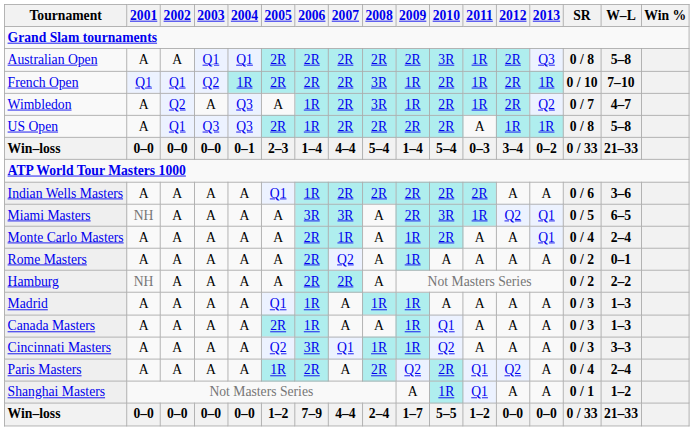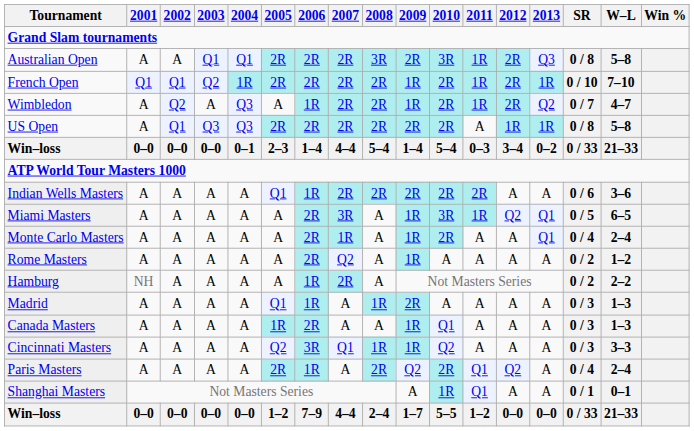 <table class=wikitable style=text-align:center;font-size:97%>
 <tr>
 <th>Tournament</th>
 <th><a href='#'>2001</a></th>
 <th><a href='#'>2002</a></th>
 <th><a href='#'>2003</a></th>
 <th><a href='#'>2004</a></th>
 <th><a href='#'>2005</a></th>
 <th><a href='#'>2006</a></th>
 <th><a href='#'>2007</a></th>
 <th><a href='#'>2008</a></th>
 <th><a href='#'>2009</a></th>
 <th><a href='#'>2010</a></th>
 <th><a href='#'>2011</a></th>
 <th><a href='#'>2012</a></th>
 <th><a href='#'>2013</a></th>
 <th>SR</th>
 <th>W–L</th>
 <th>Win %</th>
 </tr>
 <tr>
 <td colspan=20 align=left><a href='#'><strong>Grand Slam tournaments</strong></a></td>
 </tr>
 <tr>
 <td align=left><a href='#'>Australian Open</a></td>
 <td>A</td>
 <td>A</td>
 <td style=background:#ecf2ff><a href='#'>Q1</a></td>
 <td style=background:#ecf2ff><a href='#'>Q1</a></td>
 <td style=background:#afeeee><a href='#'>2R</a></td>
 <td style=background:#afeeee><a href='#'>2R</a></td>
 <td style=background:#afeeee><a href='#'>2R</a></td>
-<td style=background:#afeeee><a href='#'>2R</a></td>
+<td style=background:#afeeee><a href='#'>3R</a></td>
 <td style=background:#afeeee><a href='#'>2R</a></td>
 <td style=background:#afeeee><a href='#'>3R</a></td>
 <td style=background:#afeeee><a href='#'>1R</a></td>
 <td style=background:#afeeee><a href='#'>2R</a></td>
 <td style=background:#ecf2ff><a href='#'>Q3</a></td>
 <th>0 / 8</th>
 <th>5–8</th>
 <th></th>
 </tr>
 <tr>
 <td align=left><a href='#'>French Open</a></td>
 <td style=background:#ecf2ff><a href='#'>Q1</a></td>
 <td style=background:#ecf2ff><a href='#'>Q1</a></td>
 <td style=background:#ecf2ff><a href='#'>Q2</a></td>
 <td style=background:#afeeee><a href='#'>1R</a></td>
 <td style=background:#afeeee><a href='#'>2R</a></td>
 <td style=background:#afeeee><a href='#'>2R</a></td>
 <td style=background:#afeeee><a href='#'>2R</a></td>
-<td style=background:#afeeee><a href='#'>3R</a></td>
+<td style=background:#afeeee><a href='#'>2R</a></td>
 <td style=background:#afeeee><a href='#'>1R</a></td>
 <td style=background:#afeeee><a href='#'>2R</a></td>
 <td style=background:#afeeee><a href='#'>1R</a></td>
 <td style=background:#afeeee><a href='#'>2R</a></td>
 <td style=background:#afeeee><a href='#'>1R</a></td>
 <th>0 / 10</th>
 <th>7–10</th>
 <th></th>
 </tr>
 <tr>
 <td align=left><a href='#'>Wimbledon</a></td>
 <td>A</td>
 <td style=background:#ecf2ff><a href='#'>Q2</a></td>
 <td>A</td>
 <td style=background:#ecf2ff><a href='#'>Q3</a></td>
 <td>A</td>
 <td style=background:#afeeee><a href='#'>1R</a></td>
 <td style=background:#afeeee><a href='#'>2R</a></td>
-<td style=background:#afeeee><a href='#'>3R</a></td>
+<td style=background:#afeeee><a href='#'>2R</a></td>
 <td style=background:#afeeee><a href='#'>1R</a></td>
 <td style=background:#afeeee><a href='#'>2R</a></td>
 <td style=background:#afeeee><a href='#'>1R</a></td>
 <td style=background:#afeeee><a href='#'>2R</a></td>
 <td style=background:#ecf2ff><a href='#'>Q2</a></td>
 <th>0 / 7</th>
 <th>4–7</th>
 <th></th>
 </tr>
 <tr>
 <td align=left><a href='#'>US Open</a></td>
 <td>A</td>
 <td style=background:#ecf2ff><a href='#'>Q1</a></td>
 <td style=background:#ecf2ff><a href='#'>Q3</a></td>
 <td style=background:#ecf2ff><a href='#'>Q3</a></td>
 <td style=background:#afeeee><a href='#'>2R</a></td>
-<td style=background:#afeeee><a href='#'>1R</a></td>
+<td style=background:#afeeee><a href='#'>2R</a></td>
 <td style=background:#afeeee><a href='#'>2R</a></td>
 <td style=background:#afeeee><a href='#'>2R</a></td>
 <td style=background:#afeeee><a href='#'>2R</a></td>
 <td style=background:#afeeee><a href='#'>2R</a></td>
 <td>A</td>
 <td style=background:#afeeee><a href='#'>1R</a></td>
 <td style=background:#afeeee><a href='#'>1R</a></td>
 <th>0 / 8</th>
 <th>5–8</th>
 <th></th>
 </tr>
 <tr>
 <th style=text-align:left>Win–loss</th>
 <th>0–0</th>
 <th>0–0</th>
 <th>0–0</th>
 <th>0–1</th>
 <th>2–3</th>
 <th>1–4</th>
 <th>4–4</th>
 <th>5–4</th>
 <th>1–4</th>
 <th>5–4</th>
 <th>0–3</th>
 <th>3–4</th>
 <th>0–2</th>
 <th>0 / 33</th>
 <th>21–33</th>
 <th></th>
 </tr>
 <tr>
 <td colspan=20 align=left><strong><a href='#'>ATP World Tour Masters 1000</a></strong></td>
 </tr>
 <tr>
 <td bgcolor=efefef align=left><a href='#'>Indian Wells Masters</a></td>
 <td>A</td>
 <td>A</td>
 <td>A</td>
 <td>A</td>
 <td bgcolor=ecf2ff><a href='#'>Q1</a></td>
 <td bgcolor=afeeee><a href='#'>1R</a></td>
 <td bgcolor=afeeee><a href='#'>2R</a></td>
 <td bgcolor=afeeee><a href='#'>2R</a></td>
 <td bgcolor=afeeee><a href='#'>2R</a></td>
 <td bgcolor=afeeee><a href='#'>2R</a></td>
 <td bgcolor=afeeee><a href='#'>2R</a></td>
 <td>A</td>
 <td>A</td>
 <th>0 / 6</th>
 <th>3–6</th>
 <th></th>
 </tr>
 <tr>
 <td bgcolor=efefef align=left><a href='#'>Miami Masters</a></td>
-<td colspan=1 style=color:#767676>NH</td>
 <td>A</td>
 <td>A</td>
 <td>A</td>
 <td>A</td>
-<td bgcolor=afeeee><a href='#'>3R</a></td>
+<td>A</td>
+<td bgcolor=afeeee><a href='#'>2R</a></td>
 <td bgcolor=afeeee><a href='#'>3R</a></td>
 <td>A</td>
-<td bgcolor=afeeee><a href='#'>2R</a></td>
+<td bgcolor=afeeee><a href='#'>1R</a></td>
 <td bgcolor=afeeee><a href='#'>3R</a></td>
 <td bgcolor=afeeee><a href='#'>1R</a></td>
 <td bgcolor=ecf2ff><a href='#'>Q2</a></td>
 <td bgcolor=ecf2ff><a href='#'>Q1</a></td>
 <th>0 / 5</th>
 <th>6–5</th>
 <th></th>
 </tr>
 <tr>
 <td bgcolor=efefef align=left><a href='#'>Monte Carlo Masters</a></td>
 <td>A</td>
 <td>A</td>
 <td>A</td>
 <td>A</td>
 <td>A</td>
 <td bgcolor=afeeee><a href='#'>2R</a></td>
 <td bgcolor=afeeee><a href='#'>1R</a></td>
 <td>A</td>
 <td bgcolor=afeeee><a href='#'>1R</a></td>
 <td bgcolor=afeeee><a href='#'>2R</a></td>
 <td>A</td>
 <td>A</td>
 <td bgcolor=ecf2ff><a href='#'>Q1</a></td>
 <th>0 / 4</th>
 <th>2–4</th>
 <th></th>
 </tr>
 <tr>
 <td bgcolor=efefef align=left><a href='#'>Rome Masters</a></td>
 <td>A</td>
 <td>A</td>
 <td>A</td>
 <td>A</td>
 <td>A</td>
 <td bgcolor=afeeee><a href='#'>2R</a></td>
 <td bgcolor=ecf2ff><a href='#'>Q2</a></td>
 <td>A</td>
 <td bgcolor=afeeee><a href='#'>1R</a></td>
 <td>A</td>
 <td>A</td>
 <td>A</td>
 <td>A</td>
 <th>0 / 2</th>
-<th>0–1</th>
+<th>1–2</th>
 <th></th>
 </tr>
 <tr>
 <td bgcolor=efefef align=left><a href='#'>Hamburg</a></td>
 <td colspan=1 style=color:#767676>NH</td>
 <td>A</td>
 <td>A</td>
 <td>A</td>
 <td>A</td>
-<td bgcolor=afeeee><a href='#'>2R</a></td>
+<td bgcolor=afeeee><a href='#'>1R</a></td>
 <td bgcolor=afeeee><a href='#'>2R</a></td>
 <td>A</td>
 <td colspan=5 style=color:#767676>Not Masters Series</td>
 <th>0 / 2</th>
 <th>2–2</th>
 <th></th>
 </tr>
 <tr>
 <td bgcolor=efefef align=left><a href='#'>Madrid</a></td>
 <td>A</td>
 <td>A</td>
 <td>A</td>
 <td>A</td>
 <td bgcolor=ecf2ff><a href='#'>Q1</a></td>
 <td bgcolor=afeeee><a href='#'>1R</a></td>
 <td>A</td>
 <td bgcolor=afeeee><a href='#'>1R</a></td>
-<td bgcolor=afeeee><a href='#'>1R</a></td>
+<td bgcolor=afeeee><a href='#'>2R</a></td>
 <td>A</td>
 <td>A</td>
 <td>A</td>
 <td>A</td>
 <th>0 / 3</th>
 <th>1–3</th>
 <th></th>
 </tr>
 <tr>
 <td bgcolor=efefef align=left><a href='#'>Canada Masters</a></td>
 <td>A</td>
 <td>A</td>
 <td>A</td>
 <td>A</td>
+<td bgcolor=afeeee><a href='#'>1R</a></td>
 <td bgcolor=afeeee><a href='#'>2R</a></td>
-<td bgcolor=afeeee><a href='#'>1R</a></td>
 <td>A</td>
 <td>A</td>
 <td bgcolor=afeeee><a href='#'>1R</a></td>
 <td bgcolor=ecf2ff><a href='#'>Q1</a></td>
 <td>A</td>
 <td>A</td>
 <td>A</td>
 <th>0 / 3</th>
 <th>1–3</th>
 <th></th>
 </tr>
 <tr>
 <td bgcolor=efefef align=left><a href='#'>Cincinnati Masters</a></td>
 <td>A</td>
 <td>A</td>
 <td>A</td>
 <td>A</td>
 <td bgcolor=ecf2ff><a href='#'>Q2</a></td>
 <td bgcolor=afeeee><a href='#'>3R</a></td>
 <td bgcolor=ecf2ff><a href='#'>Q1</a></td>
 <td bgcolor=afeeee><a href='#'>1R</a></td>
 <td bgcolor=afeeee><a href='#'>1R</a></td>
 <td bgcolor=ecf2ff><a href='#'>Q2</a></td>
 <td>A</td>
 <td>A</td>
 <td>A</td>
 <th>0 / 3</th>
 <th>3–3</th>
 <th></th>
 </tr>
 <tr>
 <td bgcolor=efefef align=left><a href='#'>Paris Masters</a></td>
 <td>A</td>
 <td>A</td>
 <td>A</td>
 <td>A</td>
+<td bgcolor=afeeee><a href='#'>2R</a></td>
 <td bgcolor=afeeee><a href='#'>1R</a></td>
-<td bgcolor=afeeee><a href='#'>2R</a></td>
 <td>A</td>
 <td bgcolor=afeeee><a href='#'>2R</a></td>
 <td bgcolor=ecf2ff><a href='#'>Q2</a></td>
 <td bgcolor=afeeee><a href='#'>2R</a></td>
 <td bgcolor=ecf2ff><a href='#'>Q1</a></td>
 <td bgcolor=ecf2ff><a href='#'>Q2</a></td>
 <td>A</td>
 <th>0 / 4</th>
 <th>2–4</th>
 <th></th>
 </tr>
 <tr>
 <td bgcolor=efefef align=left><a href='#'>Shanghai Masters</a></td>
 <td colspan=8 style=color:#767676>Not Masters Series</td>
 <td>A</td>
 <td bgcolor=afeeee><a href='#'>1R</a></td>
 <td bgcolor=ecf2ff><a href='#'>Q1</a></td>
 <td>A</td>
 <td>A</td>
 <th>0 / 1</th>
-<th>1–2</th>
+<th>0–1</th>
 <th></th>
 </tr>
 <tr>
 <th style=text-align:left>Win–loss</th>
 <th>0–0</th>
 <th>0–0</th>
 <th>0–0</th>
 <th>0–0</th>
 <th>1–2</th>
 <th>7–9</th>
 <th>4–4</th>
 <th>2–4</th>
 <th>1–7</th>
 <th>5–5</th>
 <th>1–2</th>
 <th>0–0</th>
 <th>0–0</th>
 <th>0 / 33</th>
 <th>21–33</th>
 <th></th>
 </tr>
 </table>
